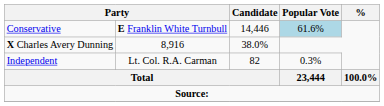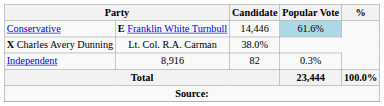 <table class="wikitable">
 <tr>
 <th colspan="2">Party</th>
 <th>Candidate</th>
 <th>Popular Vote</th>
 <th>%</th>
 </tr>
 <tr>
 <td><a href='#'>Conservative</a></td>
 <td><strong>E</strong> <a href='#'>Franklin White Turnbull</a></td>
 <td align=center>14,446</td>
 <td align=center style="background: lightblue;">61.6%</td>
 </tr>
 <tr>
 <td><strong>X</strong> Charles Avery Dunning</td>
-<td align=center>8,916</td>
+<td align=center>Lt. Col. R.A. Carman</td>
 <td align=center>38.0%</td>
 </tr>
 <tr>
 <td><a href='#'>Independent</a></td>
-<td align=center>Lt. Col. R.A. Carman</td>
+<td align=center>8,916</td>
 <td align=center>82</td>
 <td align=center>0.3%</td>
 </tr>
 <tr>
 <th colspan=3>Total</th>
 <th>23,444</th>
 <th>100.0%</th>
 </tr>
 <tr>
 <td align="center" colspan=5><strong>Source:</strong> </td>
 </tr>
 <tr>
 </tr>
 </table>
